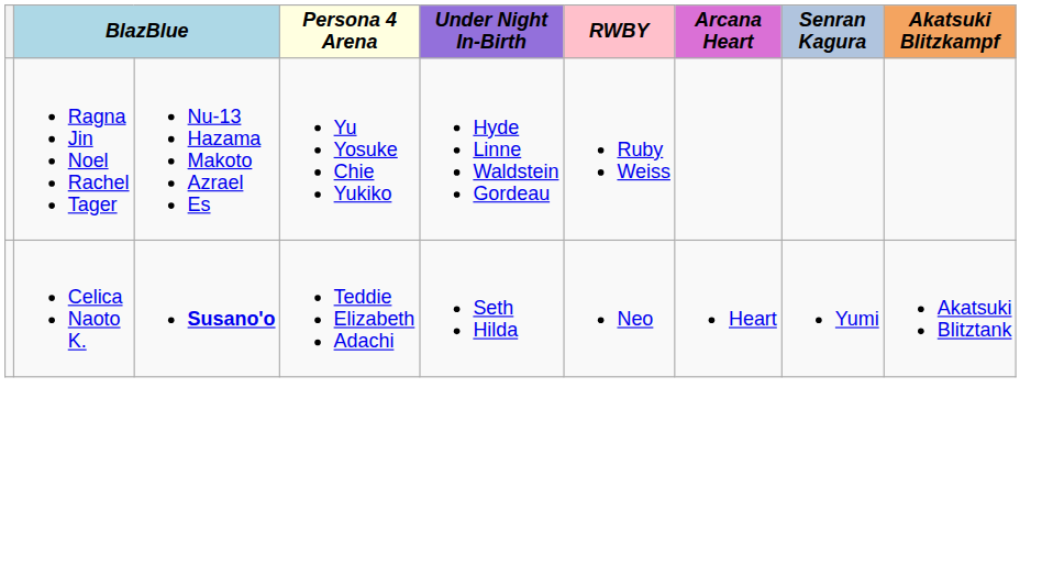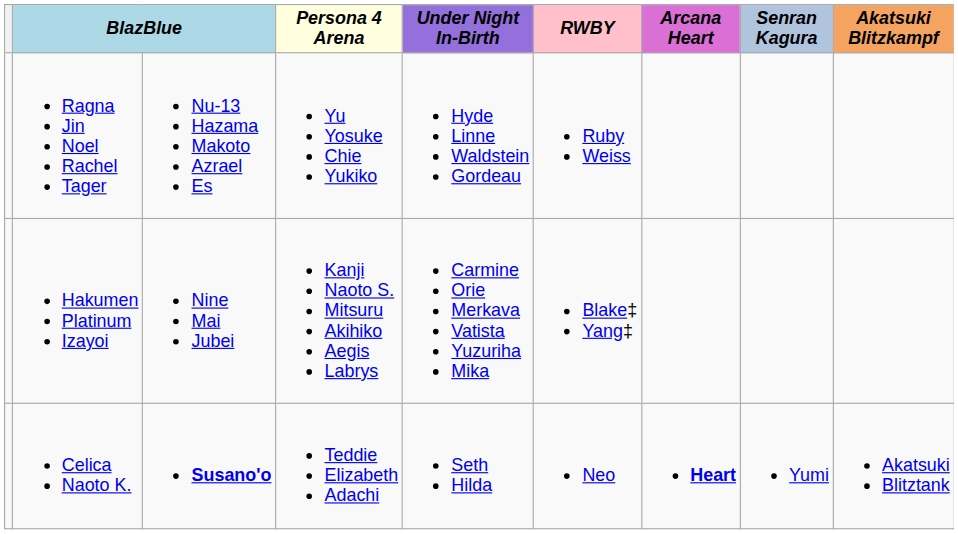 <table class="wikitable"  style="text-align:left">
 <tr>
 <th></th>
 <th colspan="2" style="background-color:lightblue"><em>BlazBlue</em></th>
 <th style="background-color:lightyellow"><em>Persona 4 Arena</em></th>
 <th style="background-color:mediumpurple"><em>Under Night In-Birth</em></th>
 <th style="background-color:pink"><em>RWBY</em></th>
 <th style="background-color:orchid"><em>Arcana Heart</em></th>
 <th style="background-color:lightsteelblue"><em>Senran Kagura</em></th>
 <th style="background-color:sandybrown"><em>Akatsuki Blitzkampf</em></th>
 </tr>
 <tr>
 <td><br></td>
 <td><br><ul><li><a href='#'>Ragna</a></li><li><a href='#'>Jin</a></li><li><a href='#'>Noel</a></li><li><a href='#'>Rachel</a></li><li><a href='#'>Tager</a></li></ul></td>
 <td><br><ul><li><a href='#'>Nu-13</a></li><li><a href='#'>Hazama</a></li><li><a href='#'>Makoto</a></li><li><a href='#'>Azrael</a></li><li><a href='#'>Es</a></li></ul></td>
 <td><br><ul><li><a href='#'>Yu</a></li><li><a href='#'>Yosuke</a></li><li><a href='#'>Chie</a></li><li><a href='#'>Yukiko</a></li></ul></td>
 <td><br><ul><li><a href='#'>Hyde</a></li><li><a href='#'>Linne</a></li><li><a href='#'>Waldstein</a></li><li><a href='#'>Gordeau</a></li></ul></td>
 <td><br><ul><li><a href='#'>Ruby</a></li><li><a href='#'>Weiss</a></li></ul></td>
 <td></td>
 <td></td>
 <td></td>
 </tr>
 <tr>
 <td><br></td>
+<td><br><ul><li><a href='#'>Hakumen</a></li><li><a href='#'>Platinum</a></li><li><a href='#'>Izayoi</a></li></ul></td>
+<td><br><ul><li><a href='#'>Nine</a></li><li><a href='#'>Mai</a></li><li><a href='#'>Jubei</a></li></ul></td>
+<td><br><ul><li><a href='#'>Kanji</a></li><li><a href='#'>Naoto S.</a></li><li><a href='#'>Mitsuru</a></li><li><a href='#'>Akihiko</a></li><li><a href='#'>Aegis</a></li><li><a href='#'>Labrys</a></li></ul></td>
+<td><br><ul><li><a href='#'>Carmine</a></li><li><a href='#'>Orie</a></li><li><a href='#'>Merkava</a></li><li><a href='#'>Vatista</a></li><li><a href='#'>Yuzuriha</a></li><li><a href='#'>Mika</a></li></ul></td>
+<td><br><ul><li><a href='#'>Blake</a>‡</li><li><a href='#'>Yang</a>‡</li></ul></td>
+<td></td>
+<td></td>
+<td></td>
+</tr>
+<tr>
+<td><br></td>
 <td><br><ul><li><a href='#'>Celica</a></li><li><a href='#'>Naoto K.</a></li></ul></td>
 <td><strong><br><ul><li><a href='#'>Susano'o</a></li></ul></strong></td>
 <td><br><ul><li><a href='#'>Teddie</a></li><li><a href='#'>Elizabeth</a></li><li><a href='#'>Adachi</a></li></ul></td>
 <td><br><ul><li><a href='#'>Seth</a></li><li><a href='#'>Hilda</a></li></ul></td>
 <td><br><ul><li> <a href='#'>Neo</a></li></ul></td>
-<td><br><ul><li><a href='#'>Heart</a></li></ul></td>
+<td><strong><br><ul><li><a href='#'>Heart</a></li></ul></strong></td>
 <td><br><ul><li><a href='#'>Yumi</a></li></ul></td>
 <td><br><ul><li><a href='#'>Akatsuki</a></li><li><a href='#'>Blitztank</a></li></ul></td>
 </tr>
 </table>
